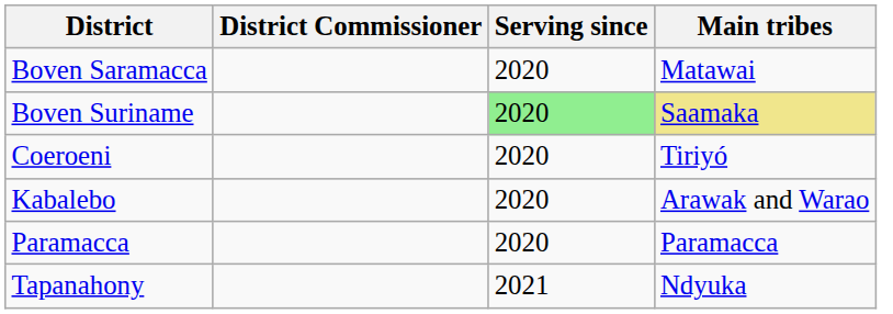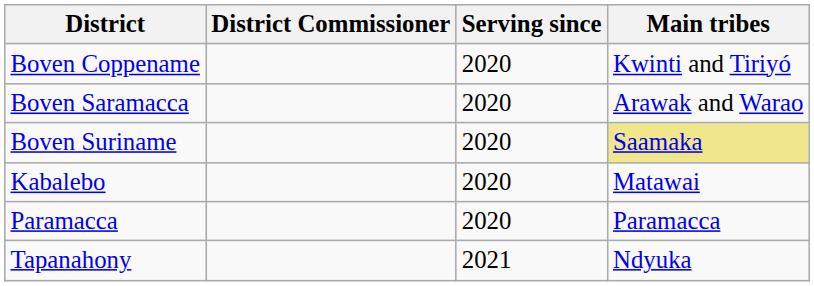 <table class="wikitable">
 <tr>
 <th>District</th>
 <th>District Commissioner</th>
 <th>Serving since</th>
 <th>Main tribes</th>
 </tr>
 <tr>
+<td><a href='#'>Boven Coppename</a></td>
+<td></td>
+<td>2020</td>
+<td><a href='#'>Kwinti</a> and <a href='#'>Tiriyó</a></td>
+</tr>
+<tr>
 <td><a href='#'>Boven Saramacca</a></td>
 <td></td>
 <td>2020</td>
-<td><a href='#'>Matawai</a></td>
+<td><a href='#'>Arawak</a> and <a href='#'>Warao</a></td>
 </tr>
 <tr>
 <td><a href='#'>Boven Suriname</a></td>
 <td></td>
-<td style="background: lightgreen;">2020</td>
+<td>2020</td>
 <td style="background: khaki;"><a href='#'>Saamaka</a></td>
-</tr>
-<tr>
-<td><a href='#'>Coeroeni</a></td>
-<td></td>
-<td>2020</td>
-<td><a href='#'>Tiriyó</a></td>
 </tr>
 <tr>
 <td><a href='#'>Kabalebo</a></td>
 <td></td>
 <td>2020</td>
-<td><a href='#'>Arawak</a> and <a href='#'>Warao</a></td>
+<td><a href='#'>Matawai</a></td>
 </tr>
 <tr>
 <td><a href='#'>Paramacca</a></td>
 <td></td>
 <td>2020</td>
 <td><a href='#'>Paramacca</a></td>
 </tr>
 <tr>
 <td><a href='#'>Tapanahony</a></td>
 <td></td>
 <td>2021</td>
 <td><a href='#'>Ndyuka</a></td>
 </tr>
 </table>
